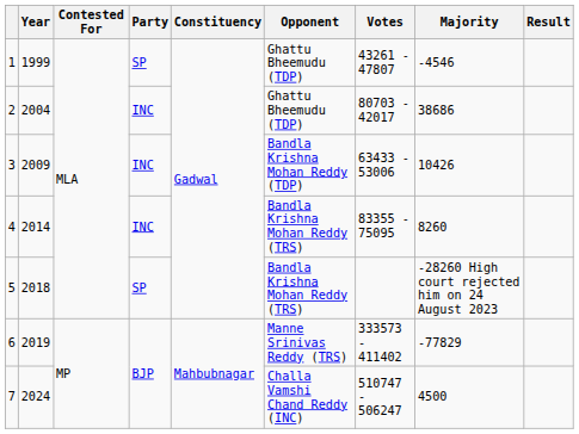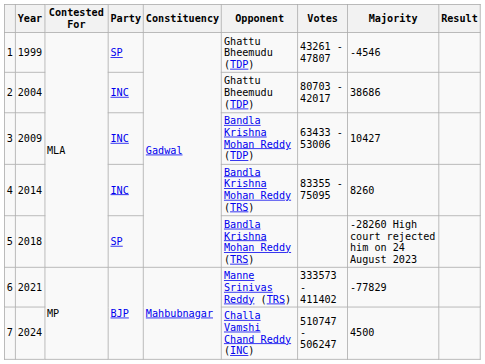 <table class="wikitable">
 <tr>
 <th></th>
 <th>Year</th>
 <th>Contested For</th>
 <th>Party</th>
 <th>Constituency</th>
 <th>Opponent</th>
 <th>Votes</th>
 <th>Majority</th>
 <th>Result</th>
 </tr>
 <tr>
 <td>1</td>
 <td>1999</td>
 <td rowspan="5">MLA</td>
 <td><a href='#'>SP</a></td>
 <td rowspan="5"><a href='#'>Gadwal</a></td>
 <td>Ghattu Bheemudu (<a href='#'>TDP</a>)</td>
 <td>43261 - 47807</td>
 <td>-4546</td>
 <td> </td>
 </tr>
 <tr>
 <td>2</td>
 <td>2004</td>
 <td><a href='#'>INC</a></td>
 <td>Ghattu Bheemudu (<a href='#'>TDP</a>)</td>
 <td>80703 - 42017</td>
 <td>38686</td>
 <td> </td>
 </tr>
 <tr>
 <td>3</td>
 <td>2009</td>
 <td><a href='#'>INC</a></td>
 <td><a href='#'>Bandla Krishna Mohan Reddy</a> (<a href='#'>TDP</a>)</td>
 <td>63433 - 53006</td>
-<td>10426</td>
+<td>10427</td>
 <td> </td>
 </tr>
 <tr>
 <td>4</td>
 <td>2014</td>
 <td><a href='#'>INC</a></td>
 <td><a href='#'>Bandla Krishna Mohan Reddy</a> (<a href='#'>TRS</a>)</td>
 <td>83355 - 75095</td>
 <td>8260</td>
 <td> </td>
 </tr>
 <tr>
 <td>5</td>
 <td>2018</td>
 <td><a href='#'>SP</a></td>
 <td><a href='#'>Bandla Krishna Mohan Reddy</a> (<a href='#'>TRS</a>)</td>
 <td></td>
 <td>-28260 High court rejected him on 24 August 2023</td>
 <td> </td>
 </tr>
 <tr>
 <td>6</td>
-<td>2019</td>
+<td>2021</td>
 <td rowspan="2">MP</td>
 <td rowspan="2"><a href='#'>BJP</a></td>
 <td rowspan="2"><a href='#'>Mahbubnagar</a></td>
 <td><a href='#'>Manne Srinivas Reddy</a> (<a href='#'>TRS</a>)</td>
 <td>333573 - 411402</td>
 <td>-77829</td>
 <td> </td>
 </tr>
 <tr>
 <td>7</td>
 <td>2024</td>
 <td><a href='#'>Challa Vamshi Chand Reddy</a> (<a href='#'>INC</a>)</td>
 <td>510747 - 506247</td>
 <td>4500</td>
 <td></td>
 </tr>
 </table>
